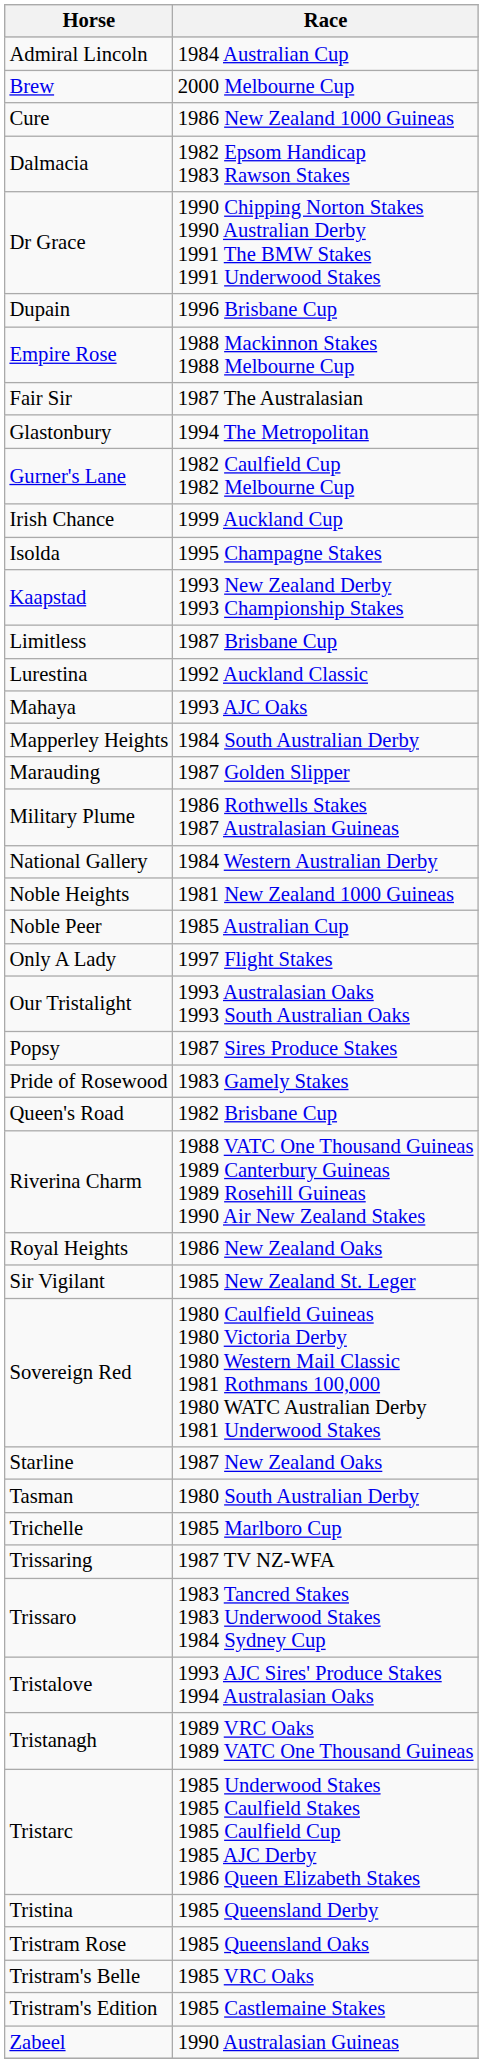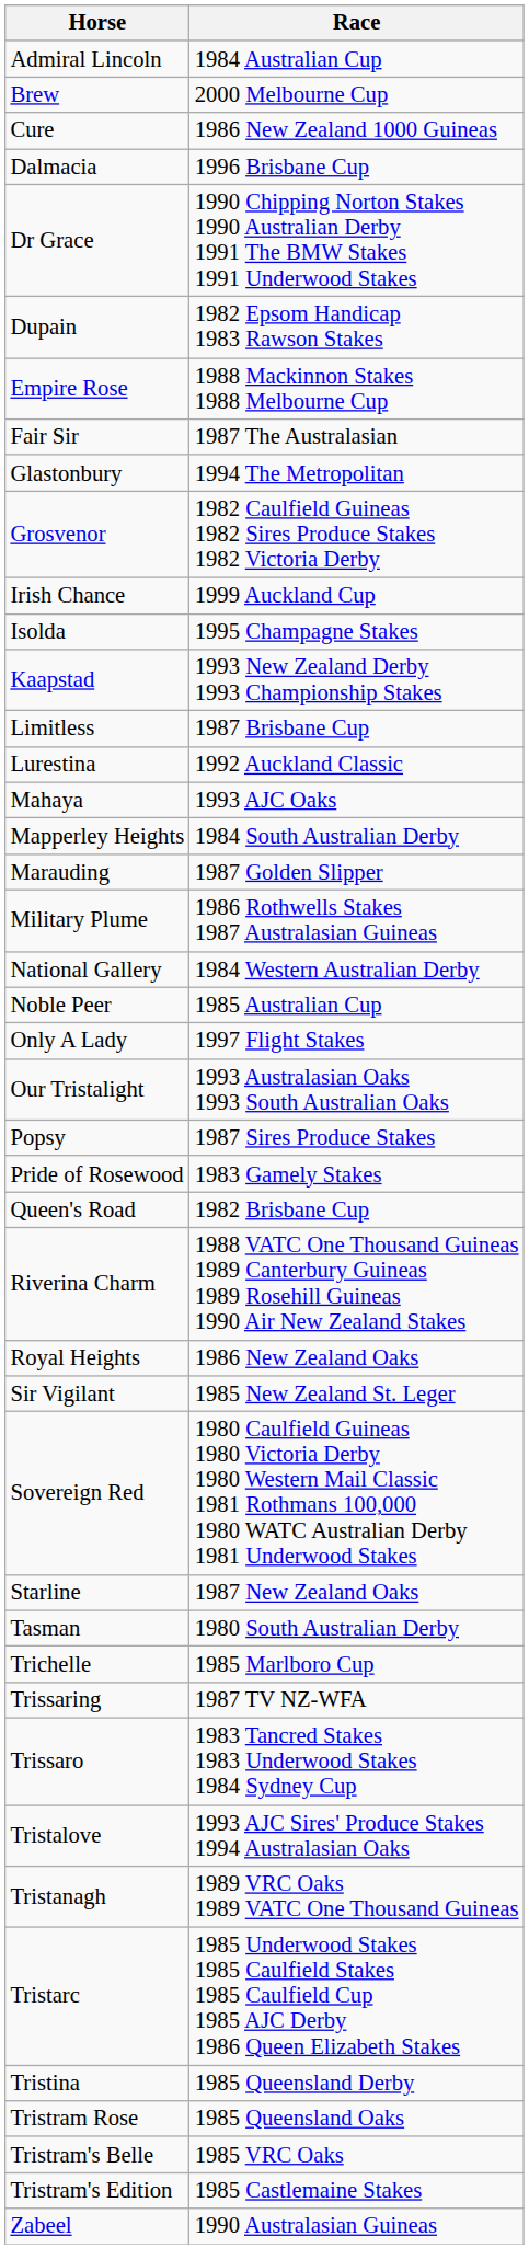 <table class="wikitable sortable">
 <tr style="background:silver; color:black">
 <th>Horse</th>
 <th>Race</th>
 </tr>
 <tr>
 <td>Admiral Lincoln</td>
 <td>1984 <a href='#'>Australian Cup</a></td>
 </tr>
 <tr>
 <td><a href='#'>Brew</a></td>
 <td>2000 <a href='#'>Melbourne Cup</a></td>
 </tr>
 <tr>
 <td>Cure</td>
 <td>1986 <a href='#'>New Zealand 1000 Guineas</a></td>
 </tr>
 <tr>
 <td>Dalmacia</td>
-<td>1982 <a href='#'>Epsom Handicap</a><br>1983 <a href='#'>Rawson Stakes</a></td>
+<td>1996 <a href='#'>Brisbane Cup</a></td>
 </tr>
 <tr>
 <td>Dr Grace</td>
 <td>1990 <a href='#'>Chipping Norton Stakes</a><br>1990 <a href='#'>Australian Derby</a><br>1991 <a href='#'>The BMW Stakes</a><br>1991 <a href='#'>Underwood Stakes</a></td>
 </tr>
 <tr>
 <td>Dupain</td>
-<td>1996 <a href='#'>Brisbane Cup</a></td>
+<td>1982 <a href='#'>Epsom Handicap</a><br>1983 <a href='#'>Rawson Stakes</a></td>
 </tr>
 <tr>
 <td><a href='#'>Empire Rose</a></td>
 <td>1988 <a href='#'>Mackinnon Stakes</a><br>1988 <a href='#'>Melbourne Cup</a></td>
 </tr>
 <tr>
 <td>Fair Sir</td>
 <td>1987 The Australasian</td>
 </tr>
 <tr>
 <td>Glastonbury</td>
 <td>1994 <a href='#'>The Metropolitan</a></td>
 </tr>
 <tr>
-<td><a href='#'>Gurner's Lane</a></td>
-<td>1982 <a href='#'>Caulfield Cup</a><br>1982 <a href='#'>Melbourne Cup</a></td>
+<td><a href='#'>Grosvenor</a></td>
+<td>1982 <a href='#'>Caulfield Guineas</a><br>1982 <a href='#'>Sires Produce Stakes</a><br>1982 <a href='#'>Victoria Derby</a></td>
 </tr>
 <tr>
 <td>Irish Chance</td>
 <td>1999 <a href='#'>Auckland Cup</a></td>
 </tr>
 <tr>
 <td>Isolda</td>
 <td>1995 <a href='#'>Champagne Stakes</a></td>
 </tr>
 <tr>
 <td><a href='#'>Kaapstad</a></td>
 <td>1993 <a href='#'>New Zealand Derby</a><br>1993 <a href='#'>Championship Stakes</a></td>
 </tr>
 <tr>
 <td>Limitless</td>
 <td>1987 <a href='#'>Brisbane Cup</a></td>
 </tr>
 <tr>
 <td>Lurestina</td>
 <td>1992 <a href='#'>Auckland Classic</a></td>
 </tr>
 <tr>
 <td>Mahaya</td>
 <td>1993 <a href='#'>AJC Oaks</a></td>
 </tr>
 <tr>
 <td>Mapperley Heights</td>
 <td>1984 <a href='#'>South Australian Derby</a></td>
 </tr>
 <tr>
 <td>Marauding</td>
 <td>1987 <a href='#'>Golden Slipper</a></td>
 </tr>
 <tr>
 <td>Military Plume</td>
 <td>1986 <a href='#'>Rothwells Stakes</a><br>1987 <a href='#'>Australasian Guineas</a></td>
 </tr>
 <tr>
 <td>National Gallery</td>
 <td>1984 <a href='#'>Western Australian Derby</a></td>
-</tr>
-<tr>
-<td>Noble Heights</td>
-<td>1981 <a href='#'>New Zealand 1000 Guineas</a></td>
 </tr>
 <tr>
 <td>Noble Peer</td>
 <td>1985 <a href='#'>Australian Cup</a></td>
 </tr>
 <tr>
 <td>Only A Lady</td>
 <td>1997 <a href='#'>Flight Stakes</a></td>
 </tr>
 <tr>
 <td>Our Tristalight</td>
 <td>1993 <a href='#'>Australasian Oaks</a><br>1993 <a href='#'>South Australian Oaks</a></td>
 </tr>
 <tr>
 <td>Popsy</td>
 <td>1987 <a href='#'>Sires Produce Stakes</a></td>
 </tr>
 <tr>
 <td>Pride of Rosewood</td>
 <td>1983 <a href='#'>Gamely Stakes</a></td>
 </tr>
 <tr>
 <td>Queen's Road</td>
 <td>1982 <a href='#'>Brisbane Cup</a></td>
 </tr>
 <tr>
 <td>Riverina Charm</td>
 <td>1988 <a href='#'>VATC One Thousand Guineas</a><br>1989 <a href='#'>Canterbury Guineas</a><br>1989 <a href='#'>Rosehill Guineas</a><br>1990 <a href='#'>Air New Zealand Stakes</a></td>
 </tr>
 <tr>
 <td>Royal Heights</td>
 <td>1986 <a href='#'>New Zealand Oaks</a></td>
 </tr>
 <tr>
 <td>Sir Vigilant</td>
 <td>1985 <a href='#'>New Zealand St. Leger</a></td>
 </tr>
 <tr>
 <td>Sovereign Red</td>
 <td>1980 <a href='#'>Caulfield Guineas</a><br>1980 <a href='#'>Victoria Derby</a><br>1980 <a href='#'>Western Mail Classic</a><br>1981 <a href='#'>Rothmans 100,000</a><br>1980 WATC Australian Derby<br>1981 <a href='#'>Underwood Stakes</a></td>
 </tr>
 <tr>
 <td>Starline</td>
 <td>1987 <a href='#'>New Zealand Oaks</a></td>
 </tr>
 <tr>
 <td>Tasman</td>
 <td>1980 <a href='#'>South Australian Derby</a></td>
 </tr>
 <tr>
 <td>Trichelle</td>
 <td>1985 <a href='#'>Marlboro Cup</a></td>
 </tr>
 <tr>
 <td>Trissaring</td>
 <td>1987 TV NZ-WFA</td>
 </tr>
 <tr>
 <td>Trissaro</td>
 <td>1983 <a href='#'>Tancred Stakes</a><br>1983 <a href='#'>Underwood Stakes</a><br>1984 <a href='#'>Sydney Cup</a></td>
 </tr>
 <tr>
 <td>Tristalove</td>
 <td>1993 <a href='#'>AJC Sires' Produce Stakes</a><br>1994 <a href='#'>Australasian Oaks</a></td>
 </tr>
 <tr>
 <td>Tristanagh</td>
 <td>1989 <a href='#'>VRC Oaks</a><br>1989 <a href='#'>VATC One Thousand Guineas</a></td>
 </tr>
 <tr>
 <td>Tristarc</td>
 <td>1985 <a href='#'>Underwood Stakes</a><br>1985 <a href='#'>Caulfield Stakes</a><br>1985 <a href='#'>Caulfield Cup</a><br>1985 <a href='#'>AJC Derby</a><br>1986 <a href='#'>Queen Elizabeth Stakes</a></td>
 </tr>
 <tr>
 <td>Tristina</td>
 <td>1985 <a href='#'>Queensland Derby</a></td>
 </tr>
 <tr>
 <td>Tristram Rose</td>
 <td>1985 <a href='#'>Queensland Oaks</a></td>
 </tr>
 <tr>
 <td>Tristram's Belle</td>
 <td>1985 <a href='#'>VRC Oaks</a></td>
 </tr>
 <tr>
 <td>Tristram's Edition</td>
 <td>1985 <a href='#'>Castlemaine Stakes</a></td>
 </tr>
 <tr>
 <td><a href='#'>Zabeel</a></td>
 <td>1990 <a href='#'>Australasian Guineas</a></td>
 </tr>
 <tr>
 </tr>
 </table>
